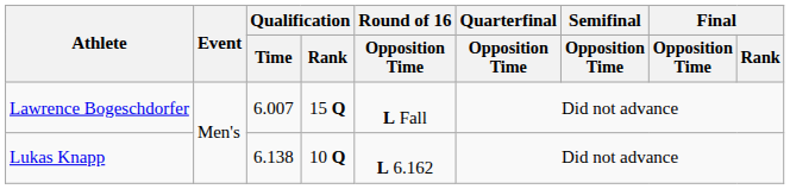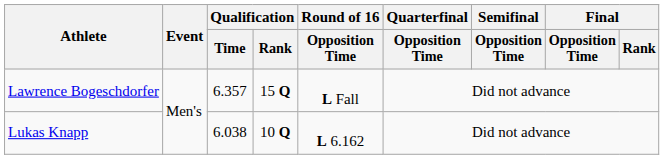 <table class=wikitable style=font-size:90% align=center>
 <tr>
 <th rowspan=2>Athlete</th>
 <th rowspan=2>Event</th>
 <th colspan=2>Qualification</th>
 <th>Round of 16</th>
 <th>Quarterfinal</th>
 <th>Semifinal</th>
 <th colspan=2>Final</th>
 </tr>
 <tr style=font-size:95%>
 <th>Time</th>
 <th>Rank</th>
 <th>Opposition<br>Time</th>
 <th>Opposition<br>Time</th>
 <th>Opposition<br>Time</th>
 <th>Opposition<br>Time</th>
 <th>Rank</th>
 </tr>
 <tr align=center>
 <td align=left><a href='#'>Lawrence Bogeschdorfer</a></td>
 <td rowspan=2 align=left>Men's</td>
-<td>6.007</td>
+<td>6.357</td>
 <td>15 <strong>Q</strong></td>
 <td><br><strong>L</strong> Fall</td>
 <td colspan=4>Did not advance</td>
 </tr>
 <tr align=center>
 <td align=left><a href='#'>Lukas Knapp</a></td>
-<td>6.138</td>
+<td>6.038</td>
 <td>10 <strong>Q</strong></td>
 <td><br><strong>L</strong> 6.162</td>
 <td colspan=4>Did not advance</td>
 </tr>
 </table>
